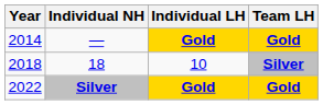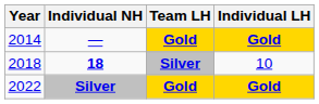 <table class="wikitable" "text-align:center;">
 <tr>
 <th>Year</th>
 <th>Individual NH</th>
+<th>Team LH</th>
 <th>Individual LH</th>
-<th>Team LH</th>
 </tr>
 <tr align=center>
 <td><a href='#'>2014</a></td>
 <td><a href='#'>—</a></td>
 <td style="background:gold;"><a href='#'><strong>Gold</strong></a></td>
 <td style="background:gold;"><a href='#'><strong>Gold</strong></a></td>
 </tr>
 <tr align=center>
 <td><a href='#'>2018</a></td>
-<td><a href='#'>18</a></td>
+<td><strong><a href='#'>18</a></strong></td>
+<td style="background:silver;"><a href='#'><strong>Silver</strong></a></td>
 <td><a href='#'>10</a></td>
-<td style="background:silver;"><a href='#'><strong>Silver</strong></a></td>
 </tr>
 <tr align=center>
 <td><a href='#'>2022</a></td>
 <td style="background:silver;"><a href='#'><strong>Silver</strong></a></td>
 <td style="background:gold;"><a href='#'><strong>Gold</strong></a></td>
 <td style="background:gold;"><a href='#'><strong>Gold</strong></a></td>
 </tr>
 </table>
